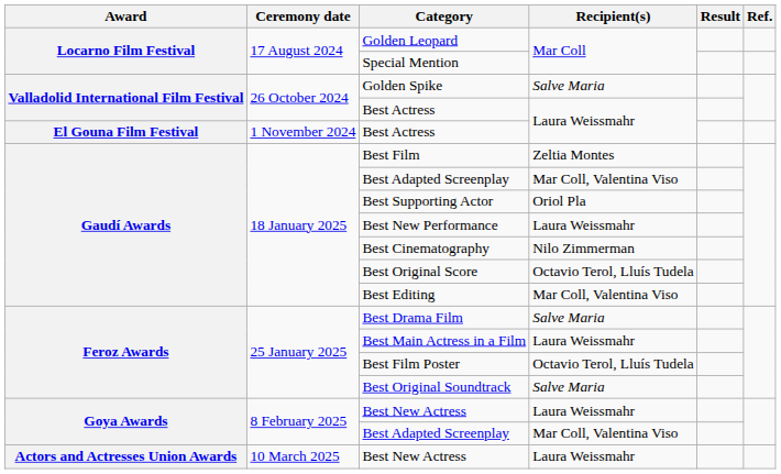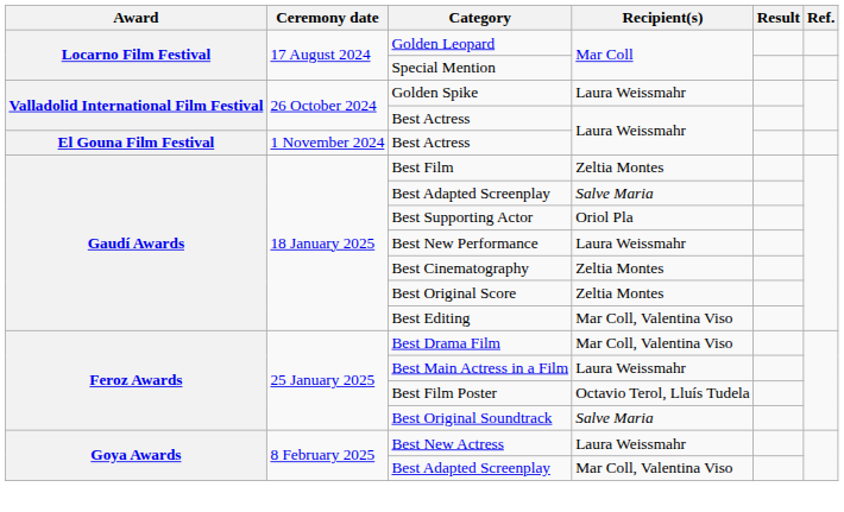 <table class="wikitable sortable plainrowheaders">
 <tr>
 <th scope="col">Award</th>
 <th scope="col">Ceremony date</th>
 <th scope="col">Category</th>
 <th scope="col">Recipient(s)</th>
 <th scope="col">Result</th>
 <th scope="col">Ref.</th>
 </tr>
 <tr>
 <th scope="row" rowspan=2><a href='#'>Locarno Film Festival</a></th>
 <td rowspan=2><a href='#'>17 August 2024</a></td>
 <td><a href='#'>Golden Leopard</a></td>
 <td rowspan=2><a href='#'>Mar Coll</a></td>
 <td></td>
 <td align="center"></td>
 </tr>
 <tr>
 <td>Special Mention</td>
 <td></td>
 <td align="center"></td>
 </tr>
 <tr>
 <th rowspan = "2" scope="row"><a href='#'>Valladolid International Film Festival</a></th>
 <td rowspan = "2"><a href='#'>26 October 2024</a></td>
 <td>Golden Spike</td>
-<td><em>Salve Maria</em></td>
+<td>Laura Weissmahr</td>
 <td></td>
 <td rowspan = "2" align="center"></td>
 </tr>
 <tr>
 <td>Best Actress</td>
 <td rowspan="2">Laura Weissmahr</td>
 <td></td>
 </tr>
 <tr>
 <th scope="row"><a href='#'>El Gouna Film Festival</a></th>
 <td><a href='#'>1 November 2024</a></td>
 <td>Best Actress</td>
 <td></td>
 <td></td>
 </tr>
 <tr>
 <th scope = "row" rowspan = "7"><a href='#'>Gaudí Awards</a></th>
 <td rowspan = "7"><a href='#'>18 January 2025</a></td>
 <td>Best Film</td>
 <td>Zeltia Montes</td>
 <td></td>
 <td rowspan = "7"></td>
 </tr>
 <tr>
 <td>Best Adapted Screenplay</td>
-<td>Mar Coll, Valentina Viso</td>
+<td><em>Salve Maria</em></td>
 <td></td>
 </tr>
 <tr>
 <td>Best Supporting Actor</td>
 <td>Oriol Pla</td>
 <td></td>
 </tr>
 <tr>
 <td>Best New Performance</td>
 <td>Laura Weissmahr</td>
 <td></td>
 </tr>
 <tr>
 <td>Best Cinematography</td>
-<td>Nilo Zimmerman</td>
+<td>Zeltia Montes</td>
 <td></td>
 </tr>
 <tr>
 <td>Best Original Score</td>
-<td>Octavio Terol, Lluís Tudela</td>
+<td>Zeltia Montes</td>
 <td></td>
 </tr>
 <tr>
 <td>Best Editing</td>
 <td>Mar Coll, Valentina Viso</td>
 <td></td>
 </tr>
 <tr>
 <th scope="row"  rowspan="4"><a href='#'>Feroz Awards</a></th>
 <td rowspan="4"><a href='#'>25 January 2025</a></td>
 <td><a href='#'>Best Drama Film</a></td>
-<td><em>Salve Maria</em></td>
+<td>Mar Coll, Valentina Viso</td>
 <td></td>
 <td rowspan="4"></td>
 </tr>
 <tr>
 <td><a href='#'>Best Main Actress in a Film</a></td>
 <td>Laura Weissmahr</td>
 <td></td>
 </tr>
 <tr>
 <td>Best Film Poster</td>
 <td>Octavio Terol, Lluís Tudela</td>
 <td></td>
 </tr>
 <tr>
 <td><a href='#'>Best Original Soundtrack</a></td>
 <td><em>Salve Maria</em></td>
 <td></td>
 </tr>
 <tr>
 <th scope="row"  rowspan="2"><a href='#'>Goya Awards</a></th>
 <td rowspan="2"><a href='#'>8 February 2025</a></td>
 <td><a href='#'>Best New Actress</a></td>
 <td>Laura Weissmahr</td>
 <td></td>
 <td rowspan="2"></td>
 </tr>
 <tr>
 <td><a href='#'>Best Adapted Screenplay</a></td>
 <td>Mar Coll, Valentina Viso</td>
 <td></td>
 </tr>
-<tr>
-<th scope="row"><a href='#'>Actors and Actresses Union Awards</a></th>
-<td><a href='#'>10 March 2025</a></td>
-<td>Best New Actress</td>
-<td>Laura Weissmahr</td>
-<td></td>
-<td></td>
-</tr>
 </table>
